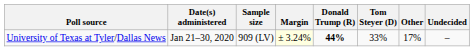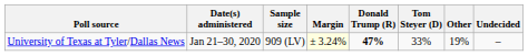 <table class="wikitable" style="font-size:90%;text-align:center;">
 <tr valign=bottom style="font-size:90%;">
 <th>Poll source</th>
 <th>Date(s)<br>administered</th>
 <th>Sample<br>size</th>
 <th>Margin<br></th>
 <th>Donald<br>Trump (R)</th>
 <th>Tom<br>Steyer (D)</th>
 <th>Other</th>
 <th>Undecided</th>
 </tr>
 <tr>
 <td style="text-align:left;"><a href='#'>University of Texas at Tyler</a>/<a href='#'>Dallas News</a></td>
 <td>Jan 21–30, 2020</td>
 <td>909 (LV)</td>
 <td style="background: lightyellow;">± 3.24%</td>
-<td><strong>44%</strong></td>
+<td><strong>47%</strong></td>
 <td>33%</td>
-<td>17%</td>
+<td>19%</td>
 <td>–</td>
 </tr>
 </table>
